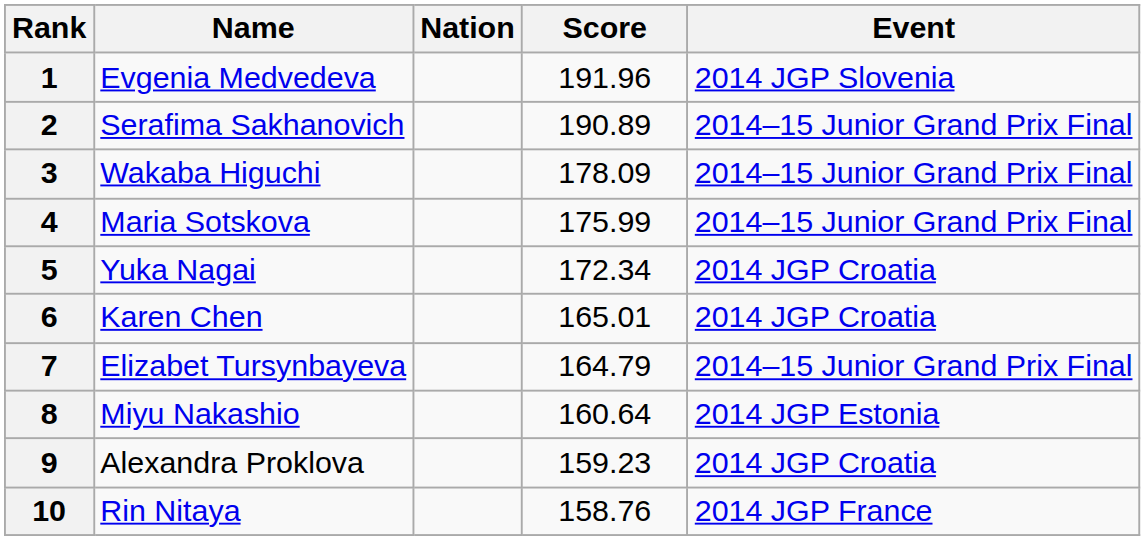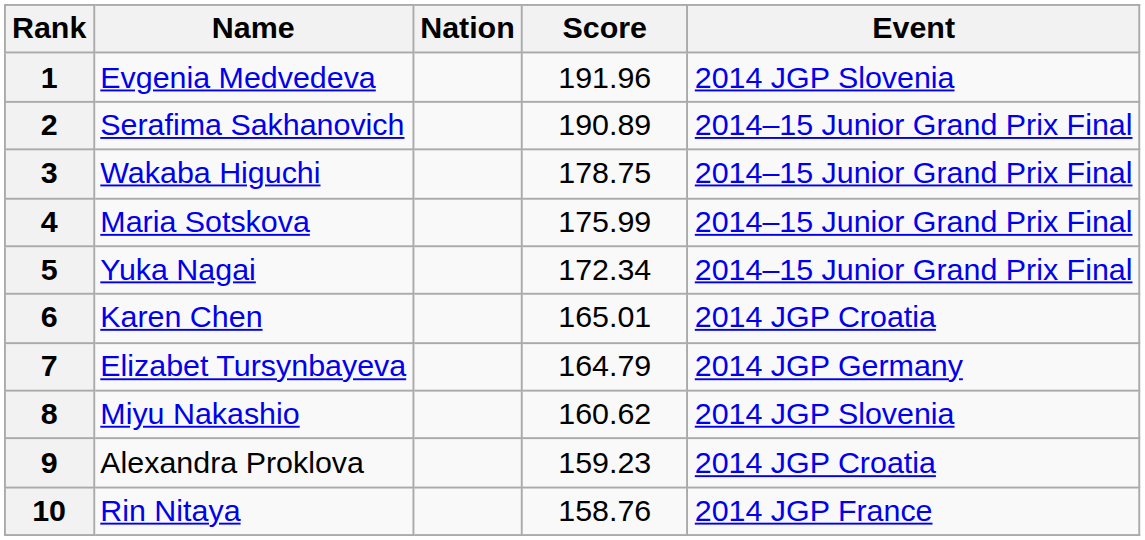 <table class="wikitable sortable">
 <tr>
 <th>Rank</th>
 <th>Name</th>
 <th>Nation</th>
 <th style="width:80px;">Score</th>
 <th>Event</th>
 </tr>
 <tr>
 <th>1</th>
 <td><a href='#'>Evgenia Medvedeva</a></td>
 <td></td>
 <td style="text-align:center;">191.96</td>
 <td><a href='#'>2014 JGP Slovenia</a></td>
 </tr>
 <tr>
 <th>2</th>
 <td><a href='#'>Serafima Sakhanovich</a></td>
 <td></td>
 <td style="text-align:center;">190.89</td>
 <td><a href='#'>2014–15 Junior Grand Prix Final</a></td>
 </tr>
 <tr>
 <th>3</th>
 <td><a href='#'>Wakaba Higuchi</a></td>
 <td></td>
-<td style="text-align:center;">178.09</td>
+<td style="text-align:center;">178.75</td>
 <td><a href='#'>2014–15 Junior Grand Prix Final</a></td>
 </tr>
 <tr>
 <th>4</th>
 <td><a href='#'>Maria Sotskova</a></td>
 <td></td>
 <td style="text-align:center;">175.99</td>
 <td><a href='#'>2014–15 Junior Grand Prix Final</a></td>
 </tr>
 <tr>
 <th>5</th>
 <td><a href='#'>Yuka Nagai</a></td>
 <td></td>
 <td style="text-align:center;">172.34</td>
-<td><a href='#'>2014 JGP Croatia</a></td>
+<td><a href='#'>2014–15 Junior Grand Prix Final</a></td>
 </tr>
 <tr>
 <th>6</th>
 <td><a href='#'>Karen Chen</a></td>
 <td></td>
 <td style="text-align:center;">165.01</td>
 <td><a href='#'>2014 JGP Croatia</a></td>
 </tr>
 <tr>
 <th>7</th>
 <td><a href='#'>Elizabet Tursynbayeva</a></td>
 <td></td>
 <td style="text-align:center;">164.79</td>
-<td><a href='#'>2014–15 Junior Grand Prix Final</a></td>
+<td><a href='#'>2014 JGP Germany</a></td>
 </tr>
 <tr>
 <th>8</th>
 <td><a href='#'>Miyu Nakashio</a></td>
 <td></td>
-<td style="text-align:center;">160.64</td>
-<td><a href='#'>2014 JGP Estonia</a></td>
+<td style="text-align:center;">160.62</td>
+<td><a href='#'>2014 JGP Slovenia</a></td>
 </tr>
 <tr>
 <th>9</th>
 <td>Alexandra Proklova</td>
 <td></td>
 <td style="text-align:center;">159.23</td>
 <td><a href='#'>2014 JGP Croatia</a></td>
 </tr>
 <tr>
 <th>10</th>
 <td><a href='#'>Rin Nitaya</a></td>
 <td></td>
 <td style="text-align:center;">158.76</td>
 <td><a href='#'>2014 JGP France</a></td>
 </tr>
 </table>
